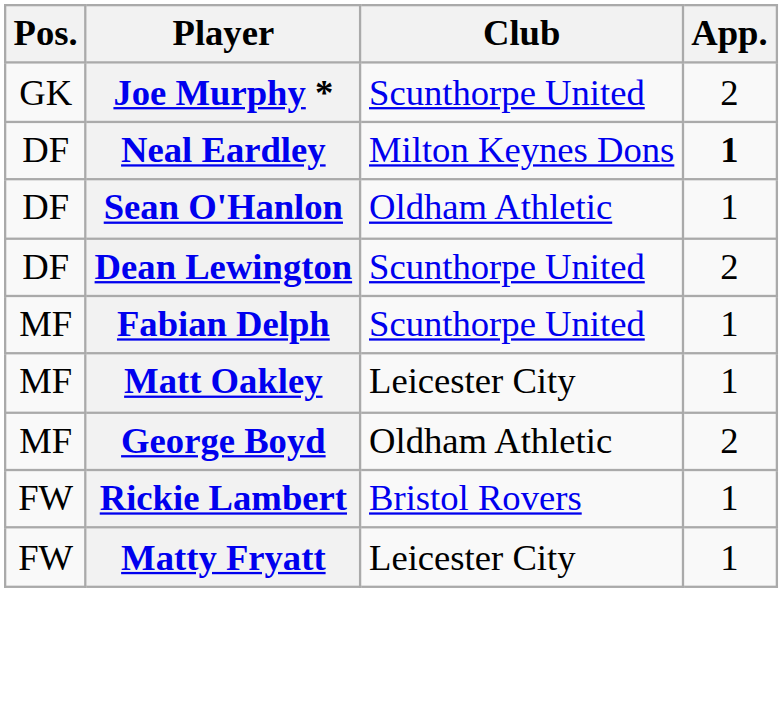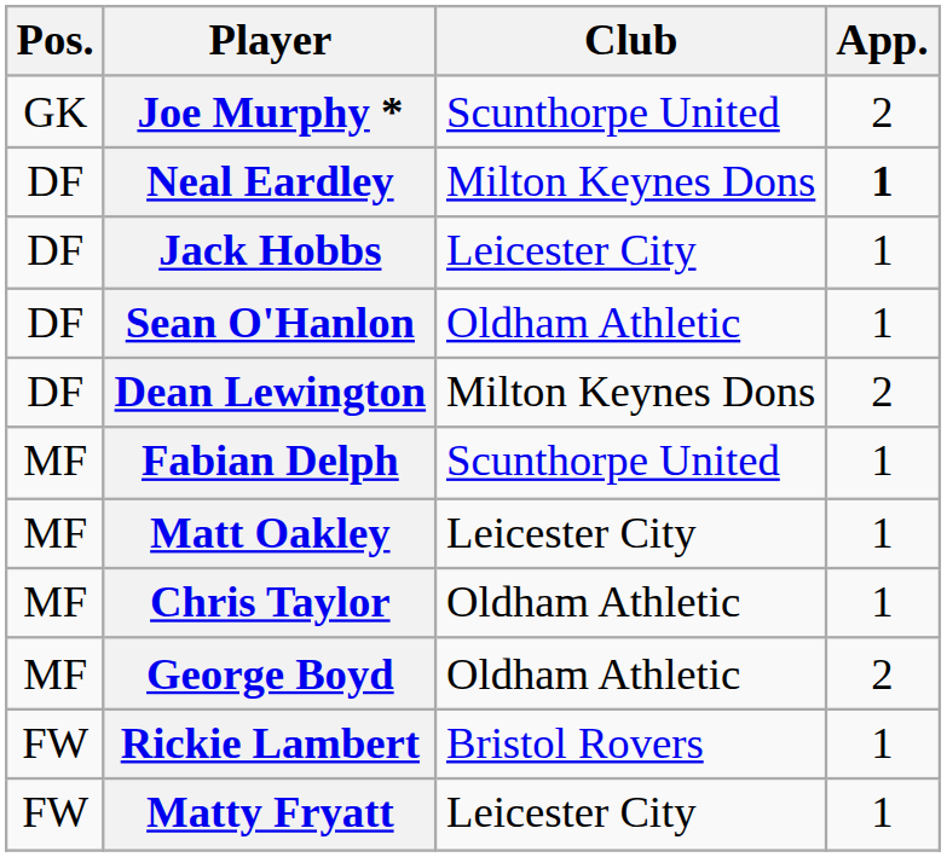 <table class="wikitable plainrowheaders" style="text-align: left">
 <tr>
 <th scope=col>Pos.</th>
 <th scope=col>Player</th>
 <th scope=col>Club</th>
 <th scope=col>App.</th>
 </tr>
 <tr>
 <td style=text-align:center>GK</td>
 <th scope=row><a href='#'>Joe Murphy</a> *</th>
 <td><a href='#'>Scunthorpe United</a></td>
 <td style=text-align:center>2</td>
 </tr>
 <tr>
 <td style=text-align:center>DF</td>
 <th scope=row><a href='#'>Neal Eardley</a></th>
 <td><a href='#'>Milton Keynes Dons</a></td>
 <td style=text-align:center><strong>1</strong></td>
 </tr>
 <tr>
 <td style=text-align:center>DF</td>
+<th scope=row><a href='#'>Jack Hobbs</a></th>
+<td><a href='#'>Leicester City</a></td>
+<td style=text-align:center>1</td>
+</tr>
+<tr>
+<td style=text-align:center>DF</td>
 <th scope=row><a href='#'>Sean O'Hanlon</a></th>
 <td><a href='#'>Oldham Athletic</a></td>
 <td style=text-align:center>1</td>
 </tr>
 <tr>
 <td style=text-align:center>DF</td>
 <th scope=row><a href='#'>Dean Lewington</a></th>
-<td><a href='#'>Scunthorpe United</a></td>
+<td>Milton Keynes Dons</td>
 <td style=text-align:center>2</td>
 </tr>
 <tr>
 <td style=text-align:center>MF</td>
 <th scope=row><a href='#'>Fabian Delph</a></th>
 <td><a href='#'>Scunthorpe United</a></td>
 <td style=text-align:center>1</td>
 </tr>
 <tr>
 <td style=text-align:center>MF</td>
 <th scope=row><a href='#'>Matt Oakley</a></th>
 <td>Leicester City</td>
+<td style=text-align:center>1</td>
+</tr>
+<tr>
+<td style=text-align:center>MF</td>
+<th scope=row><a href='#'>Chris Taylor</a></th>
+<td>Oldham Athletic</td>
 <td style=text-align:center>1</td>
 </tr>
 <tr>
 <td style=text-align:center>MF</td>
 <th scope=row><a href='#'>George Boyd</a></th>
 <td>Oldham Athletic</td>
 <td style=text-align:center>2</td>
 </tr>
 <tr>
 <td style=text-align:center>FW</td>
 <th scope=row><a href='#'>Rickie Lambert</a></th>
 <td><a href='#'>Bristol Rovers</a></td>
 <td style=text-align:center>1</td>
 </tr>
 <tr>
 <td style=text-align:center>FW</td>
 <th scope=row><a href='#'>Matty Fryatt</a></th>
 <td>Leicester City</td>
 <td style=text-align:center>1</td>
 </tr>
 </table>
